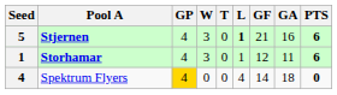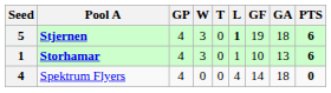 <table class="wikitable" width="400px" style="text-align:center">
 <tr>
 <th width="3%">Seed</th>
 <th width="40%">Pool A</th>
 <th width="5%">GP</th>
 <th width="5%">W</th>
 <th width="5%">T</th>
 <th width="5%">L</th>
 <th width="7.5%">GF</th>
 <th width="7.5%">GA</th>
 <th width="7.5%">PTS</th>
 </tr>
 <tr bgcolor=#ccffcc>
 <th>5</th>
 <td align=left><strong><a href='#'>Stjernen</a></strong></td>
 <td>4</td>
 <td>3</td>
 <td>0</td>
 <td><strong>1</strong></td>
-<td>21</td>
-<td>16</td>
+<td>19</td>
+<td>18</td>
 <td><strong>6</strong></td>
 </tr>
 <tr bgcolor=#ccffcc>
 <th>1</th>
 <td align=left><strong><a href='#'>Storhamar</a></strong></td>
 <td>4</td>
 <td>3</td>
 <td>0</td>
 <td>1</td>
-<td>12</td>
-<td>11</td>
+<td>10</td>
+<td>13</td>
 <td><strong>6</strong></td>
 </tr>
 <tr>
 <th>4</th>
 <td align=left><a href='#'>Spektrum Flyers</a></td>
-<td style="background: gold;">4</td>
+<td>4</td>
 <td>0</td>
 <td>0</td>
 <td>4</td>
 <td>14</td>
 <td>18</td>
 <td><strong>0</strong></td>
 </tr>
 </table>
